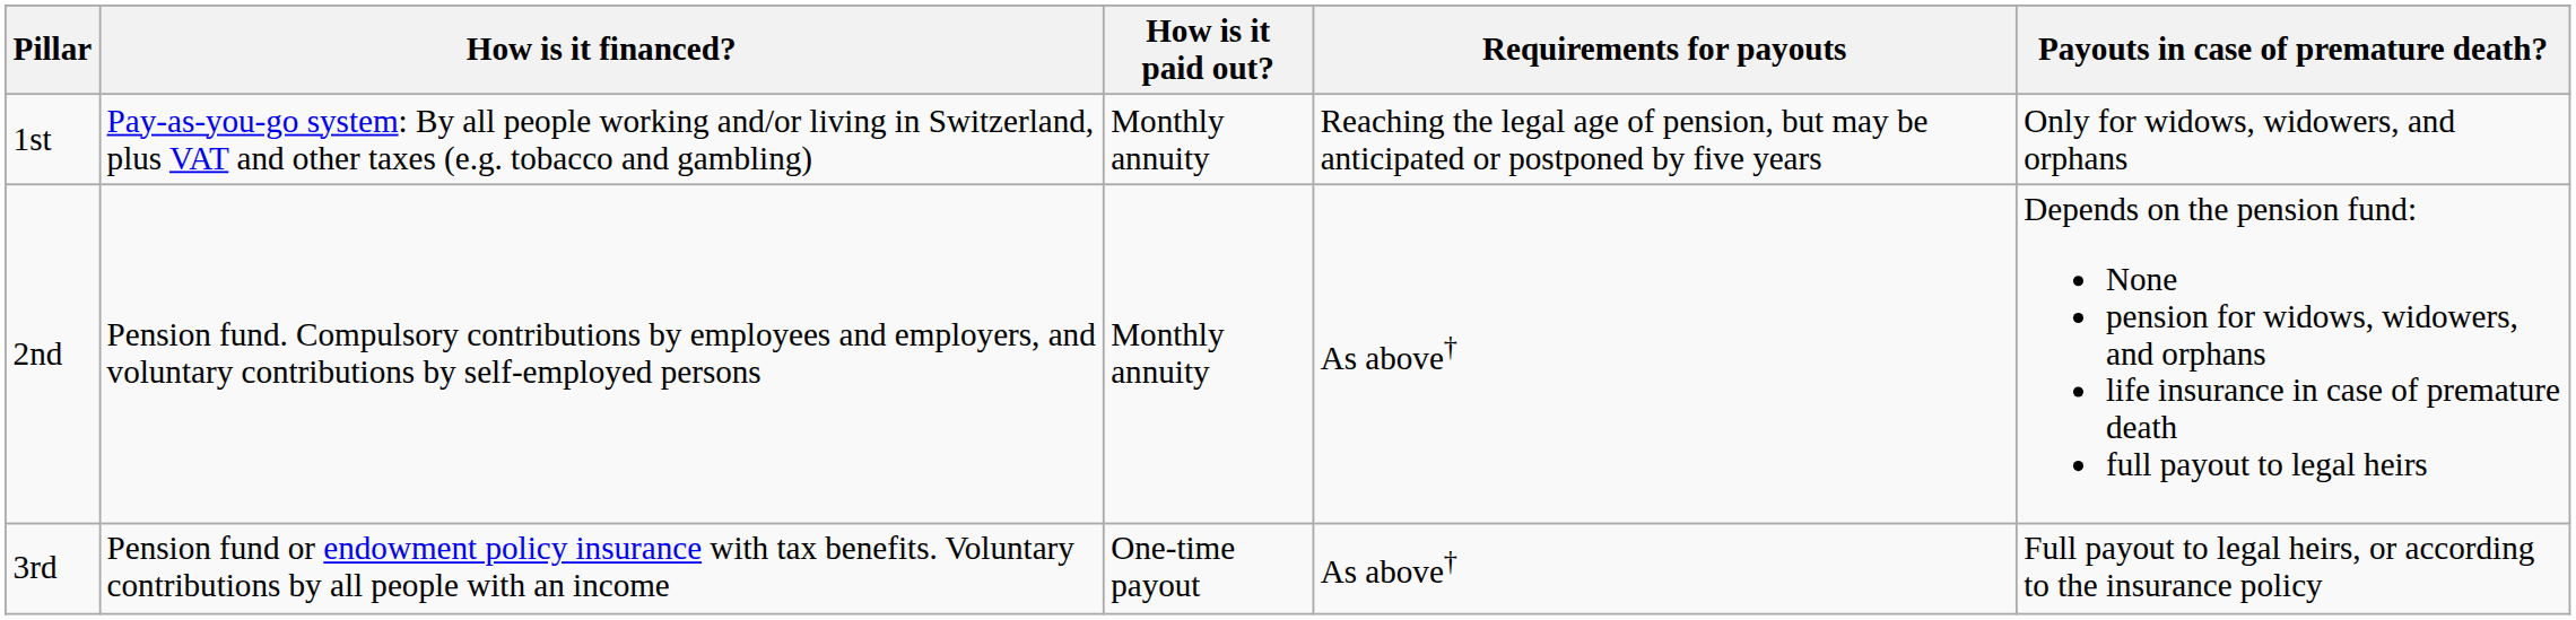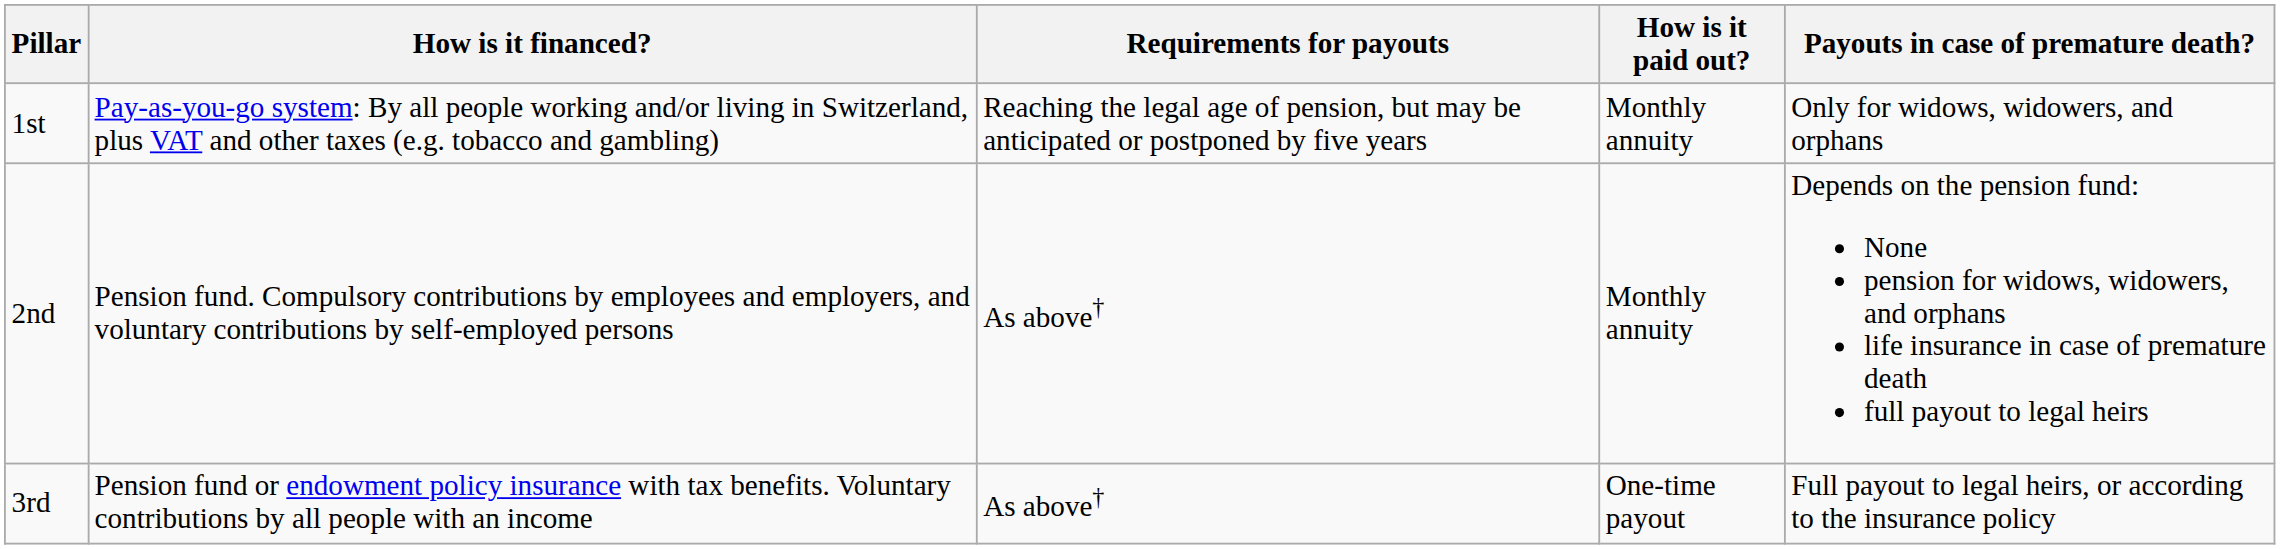 <table class="wikitable">
 <tr>
 <th>Pillar</th>
 <th>How is it financed?</th>
+<th>Requirements for payouts</th>
 <th>How is it paid out?</th>
-<th>Requirements for payouts</th>
 <th>Payouts in case of premature death?</th>
 </tr>
 <tr>
 <td>1st</td>
 <td><a href='#'>Pay-as-you-go system</a>: By all people working and/or living in Switzerland, plus <a href='#'>VAT</a> and other taxes (e.g. tobacco and gambling)</td>
+<td>Reaching the legal age of pension, but may be anticipated or postponed by five years</td>
 <td>Monthly annuity</td>
-<td>Reaching the legal age of pension, but may be anticipated or postponed by five years</td>
 <td>Only for widows, widowers, and orphans</td>
 </tr>
 <tr>
 <td>2nd</td>
 <td>Pension fund. Compulsory contributions by employees and employers, and voluntary contributions by self-employed persons</td>
+<td>As above<sup>†</sup></td>
 <td>Monthly annuity</td>
-<td>As above<sup>†</sup></td>
 <td>Depends on the pension fund:<br><ul><li>None</li><li>pension for widows, widowers, and orphans</li><li>life insurance in case of premature death</li><li>full payout to legal heirs</li></ul></td>
 </tr>
 <tr>
 <td>3rd</td>
 <td>Pension fund or <a href='#'>endowment policy insurance</a> with tax benefits. Voluntary contributions by all people with an income</td>
+<td>As above<sup>†</sup></td>
 <td>One-time payout</td>
-<td>As above<sup>†</sup></td>
 <td>Full payout to legal heirs, or according to the insurance policy</td>
 </tr>
 </table>
